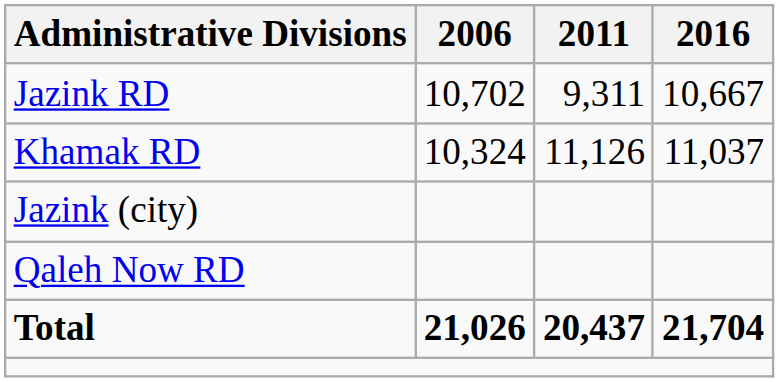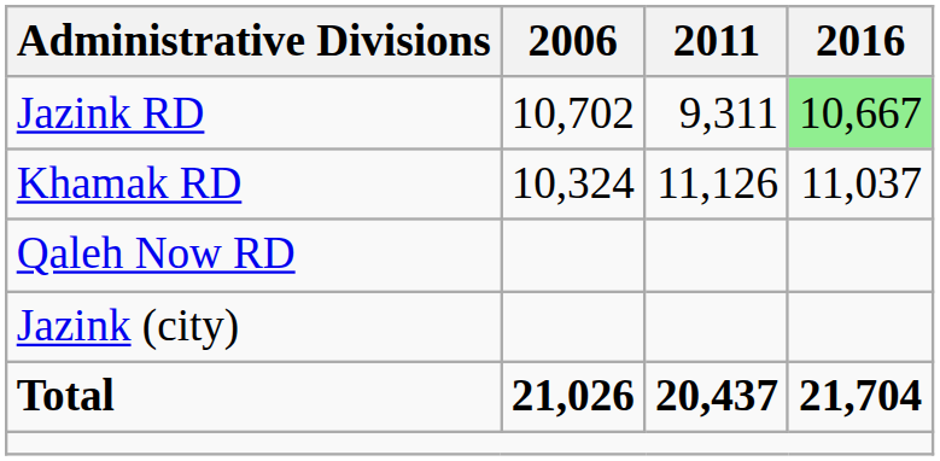 <table class="wikitable">
 <tr>
 <th>Administrative Divisions</th>
 <th>2006</th>
 <th>2011</th>
 <th>2016</th>
 </tr>
 <tr>
 <td><a href='#'>Jazink RD</a></td>
 <td style="text-align: right;">10,702</td>
 <td style="text-align: right;">9,311</td>
-<td style="text-align: right;">10,667</td>
+<td style="background: lightgreen; text-align: right;">10,667</td>
 </tr>
 <tr>
 <td><a href='#'>Khamak RD</a></td>
 <td style="text-align: right;">10,324</td>
 <td style="text-align: right;">11,126</td>
 <td style="text-align: right;">11,037</td>
 </tr>
 <tr>
-<td><a href='#'>Jazink</a> (city)</td>
+<td><a href='#'>Qaleh Now RD</a></td>
 <td style="text-align: right;"></td>
 <td style="text-align: right;"></td>
 <td style="text-align: right;"></td>
 </tr>
 <tr>
-<td><a href='#'>Qaleh Now RD</a></td>
+<td><a href='#'>Jazink</a> (city)</td>
 <td style="text-align: right;"></td>
 <td style="text-align: right;"></td>
 <td style="text-align: right;"></td>
 </tr>
 <tr>
 <td><strong>Total</strong></td>
 <td style="text-align: right;"><strong>21,026</strong></td>
 <td style="text-align: right;"><strong>20,437</strong></td>
 <td style="text-align: right;"><strong>21,704</strong></td>
 </tr>
 <tr>
 <td colspan=4></td>
 </tr>
 </table>
